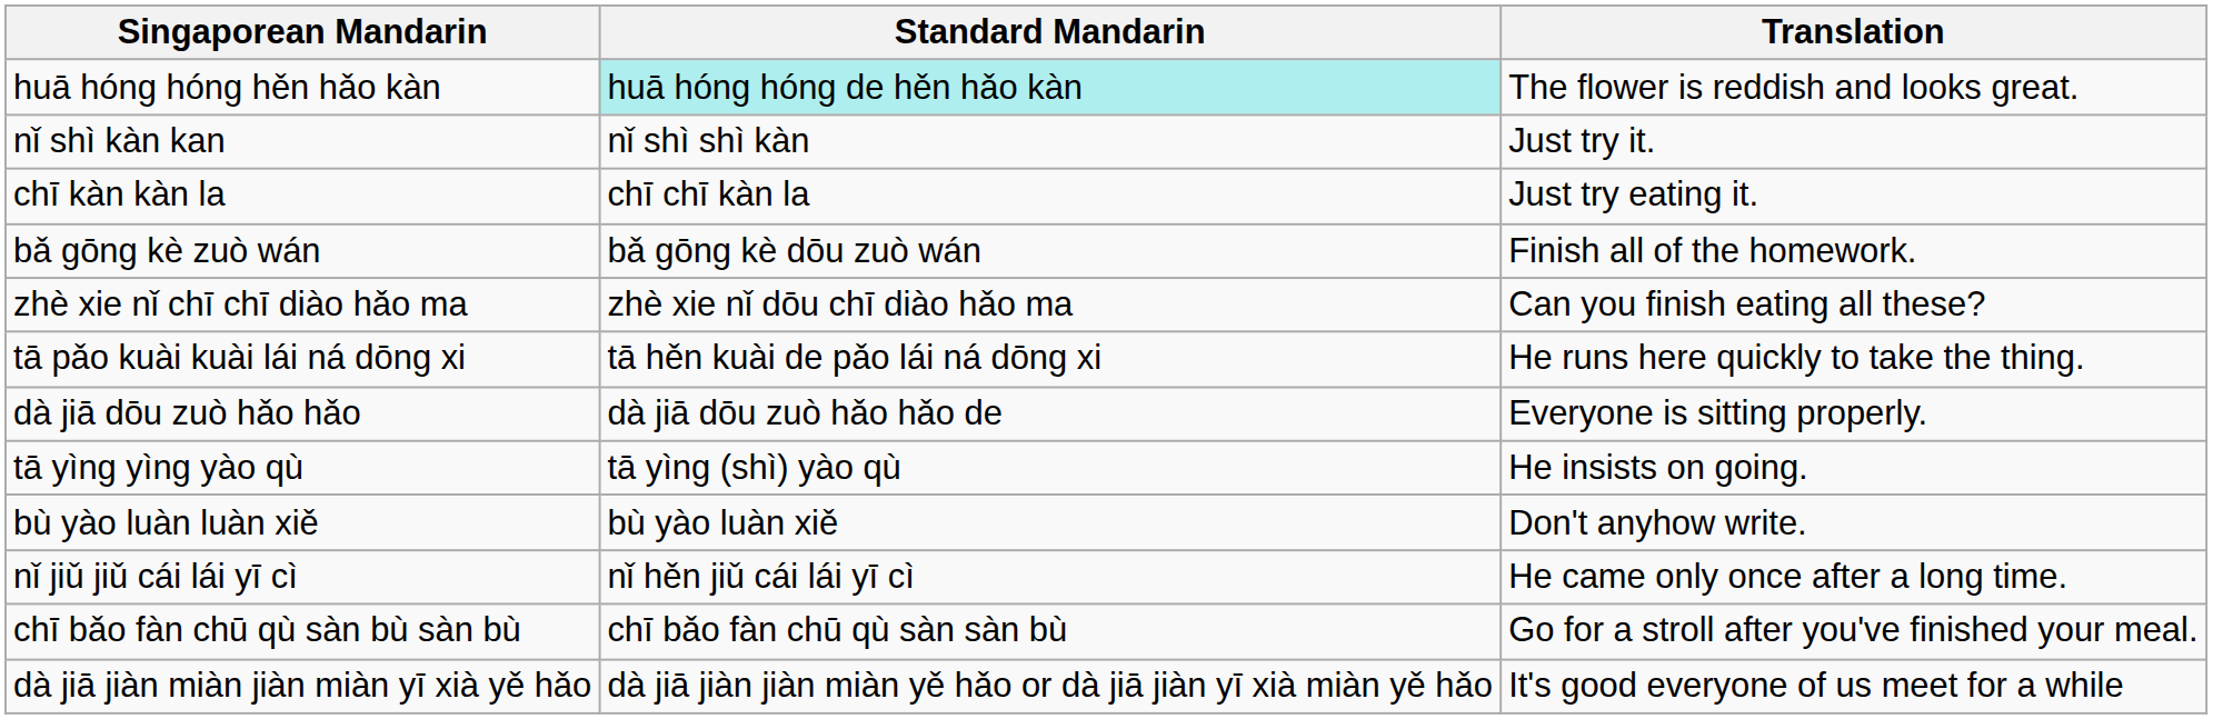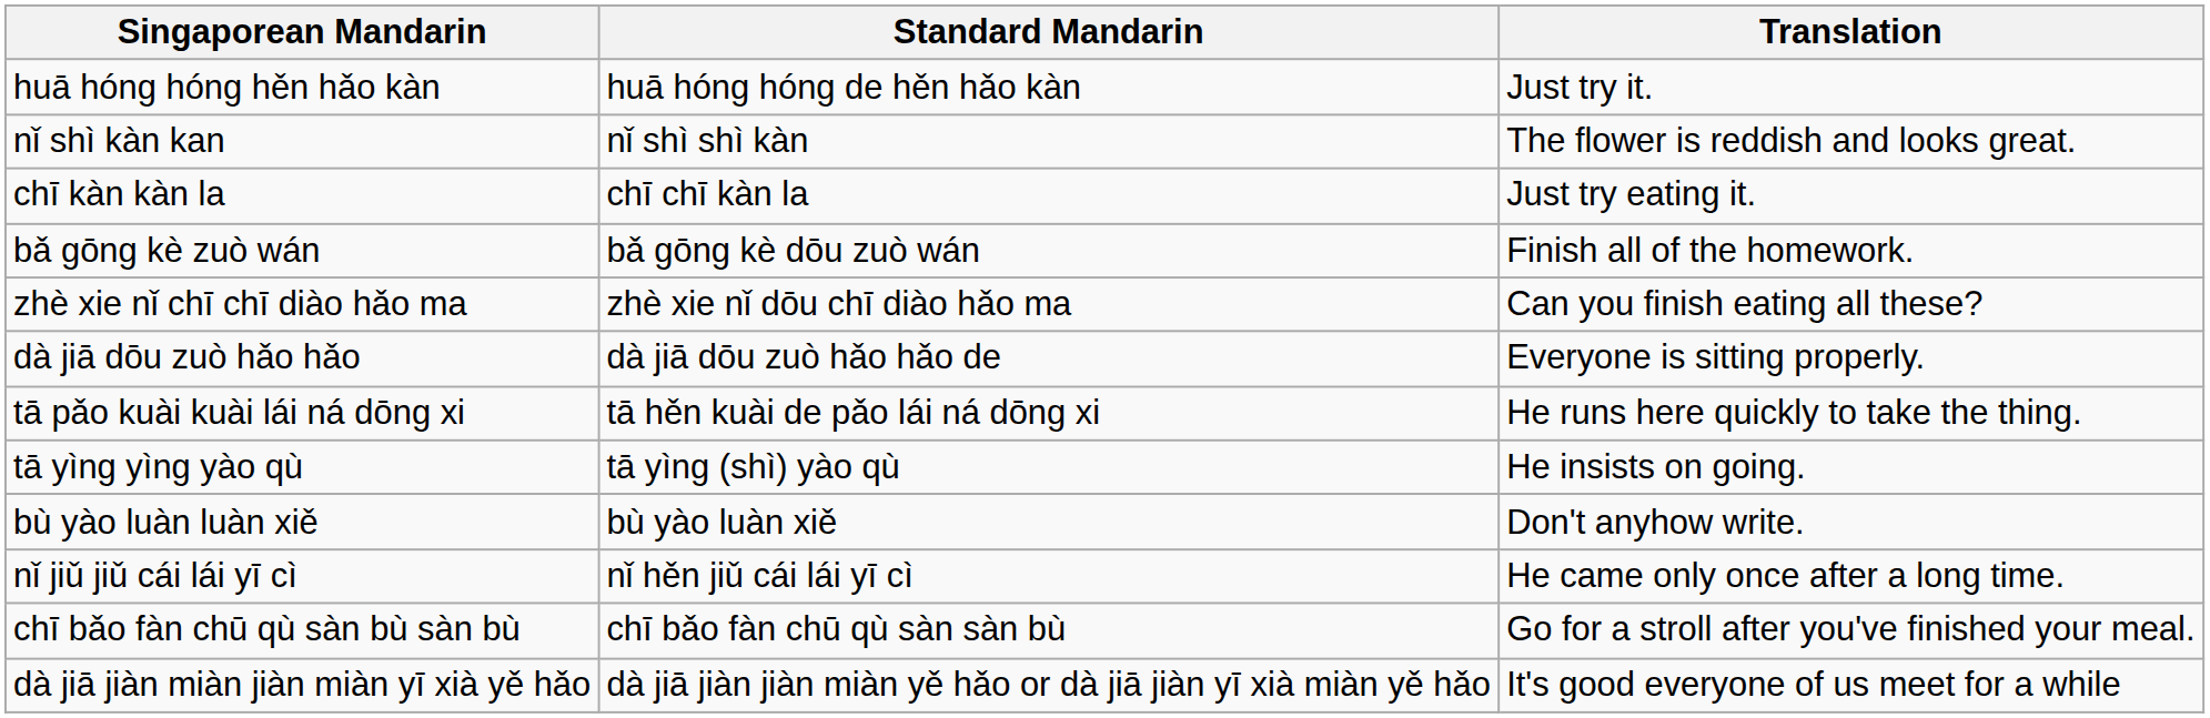 <table class=wikitable>
 <tr>
 <th>Singaporean Mandarin</th>
 <th>Standard Mandarin</th>
 <th>Translation</th>
 </tr>
 <tr>
 <td> huā hóng hóng hěn hǎo kàn</td>
-<td style="background: paleturquoise;"> huā hóng hóng de hěn hǎo kàn</td>
-<td>The flower is reddish and looks great.</td>
+<td> huā hóng hóng de hěn hǎo kàn</td>
+<td>Just try it.</td>
 </tr>
 <tr>
 <td> nǐ shì kàn kan</td>
 <td> nǐ shì shì kàn</td>
-<td>Just try it.</td>
+<td>The flower is reddish and looks great.</td>
 </tr>
 <tr>
 <td> chī kàn kàn la</td>
 <td> chī chī kàn la</td>
 <td>Just try eating it.</td>
 </tr>
 <tr>
 <td> bǎ gōng kè zuò wán</td>
 <td> bǎ gōng kè dōu zuò wán</td>
 <td>Finish all of the homework.</td>
 </tr>
 <tr>
 <td> zhè xie nǐ chī chī diào hǎo ma</td>
 <td> zhè xie nǐ dōu chī diào hǎo ma</td>
 <td>Can you finish eating all these?</td>
 </tr>
 <tr>
+<td> dà jiā dōu zuò hǎo hǎo</td>
+<td> dà jiā dōu zuò hǎo hǎo de</td>
+<td>Everyone is sitting properly.</td>
+</tr>
+<tr>
 <td> tā pǎo kuài kuài lái ná dōng xi</td>
 <td> tā hěn kuài de pǎo lái ná dōng xi</td>
 <td>He runs here quickly to take the thing.</td>
-</tr>
-<tr>
-<td> dà jiā dōu zuò hǎo hǎo</td>
-<td> dà jiā dōu zuò hǎo hǎo de</td>
-<td>Everyone is sitting properly.</td>
 </tr>
 <tr>
 <td> tā yìng yìng yào qù</td>
 <td> tā yìng (shì) yào qù</td>
 <td>He insists on going.</td>
 </tr>
 <tr>
 <td> bù yào luàn luàn xiě</td>
 <td> bù yào luàn xiě</td>
 <td>Don't anyhow write.</td>
 </tr>
 <tr>
 <td> nǐ jiǔ jiǔ cái lái yī cì</td>
 <td> nǐ hěn jiǔ cái lái yī cì</td>
 <td>He came only once after a long time.</td>
 </tr>
 <tr>
 <td> chī bǎo fàn chū qù sàn bù sàn bù</td>
 <td> chī bǎo fàn chū qù sàn sàn bù</td>
 <td>Go for a stroll after you've finished your meal.</td>
 </tr>
 <tr>
 <td> dà jiā jiàn miàn jiàn miàn yī xià yě hǎo</td>
 <td> dà jiā jiàn jiàn miàn yě hǎo or dà jiā jiàn yī xià miàn yě hǎo</td>
 <td>It's good everyone of us meet for a while</td>
 </tr>
 </table>
